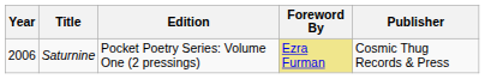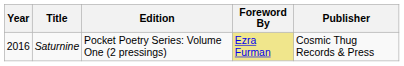 <table class="wikitable sortable">
 <tr>
 <th>Year</th>
 <th>Title</th>
 <th>Edition</th>
 <th>Foreword By</th>
 <th>Publisher</th>
 </tr>
 <tr>
-<td>2006</td>
+<td>2016</td>
 <td><em>Saturnine</em></td>
 <td>Pocket Poetry Series: Volume One (2 pressings)</td>
 <td style="background: khaki;"><a href='#'>Ezra Furman</a></td>
 <td>Cosmic Thug Records & Press</td>
 </tr>
 </table>
